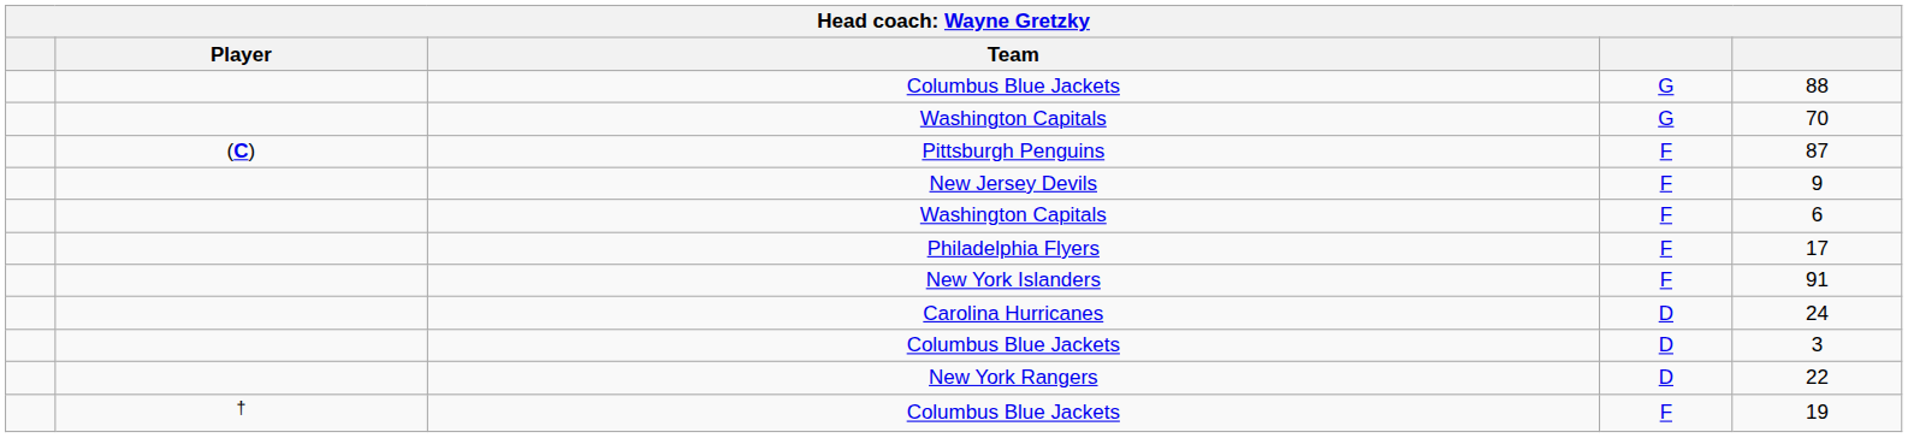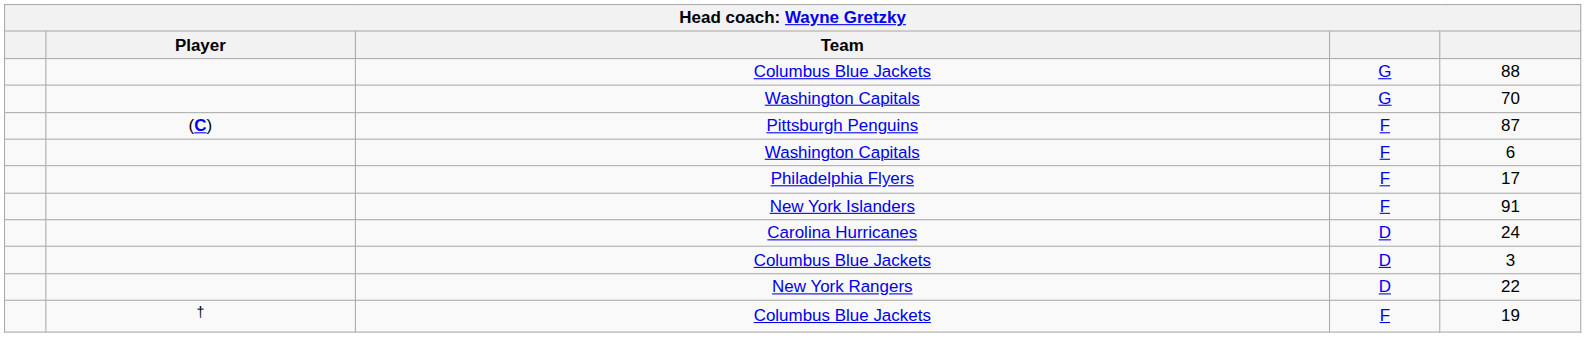 <table class="wikitable sortable" style="text-align:center" width="75%">
 <tr>
 <th colspan=5>Head coach:  <a href='#'>Wayne Gretzky</a></th>
 </tr>
 <tr>
 <th></th>
 <th>Player</th>
 <th>Team</th>
 <th></th>
 <th></th>
 </tr>
 <tr>
 <td></td>
 <td></td>
 <td><a href='#'>Columbus Blue Jackets</a></td>
 <td><a href='#'>G</a></td>
 <td>88</td>
 </tr>
 <tr>
 <td></td>
 <td></td>
 <td><a href='#'>Washington Capitals</a></td>
 <td><a href='#'>G</a></td>
 <td>70</td>
 </tr>
 <tr>
 <td></td>
 <td> (<strong><a href='#'>C</a></strong>)</td>
 <td><a href='#'>Pittsburgh Penguins</a></td>
 <td><a href='#'>F</a></td>
 <td>87</td>
-</tr>
-<tr>
-<td></td>
-<td></td>
-<td><a href='#'>New Jersey Devils</a></td>
-<td><a href='#'>F</a></td>
-<td>9</td>
 </tr>
 <tr>
 <td></td>
 <td></td>
 <td><a href='#'>Washington Capitals</a></td>
 <td><a href='#'>F</a></td>
 <td>6</td>
 </tr>
 <tr>
 <td></td>
 <td></td>
 <td><a href='#'>Philadelphia Flyers</a></td>
 <td><a href='#'>F</a></td>
 <td>17</td>
 </tr>
 <tr>
 <td></td>
 <td></td>
 <td><a href='#'>New York Islanders</a></td>
 <td><a href='#'>F</a></td>
 <td>91</td>
 </tr>
 <tr>
 <td></td>
 <td></td>
 <td><a href='#'>Carolina Hurricanes</a></td>
 <td><a href='#'>D</a></td>
 <td>24</td>
 </tr>
 <tr>
 <td></td>
 <td></td>
 <td><a href='#'>Columbus Blue Jackets</a></td>
 <td><a href='#'>D</a></td>
 <td>3</td>
 </tr>
 <tr>
 <td></td>
 <td></td>
 <td><a href='#'>New York Rangers</a></td>
 <td><a href='#'>D</a></td>
 <td>22</td>
 </tr>
 <tr>
 <td></td>
 <td><sup>†</sup></td>
 <td><a href='#'>Columbus Blue Jackets</a></td>
 <td><a href='#'>F</a></td>
 <td>19</td>
 </tr>
 </table>
